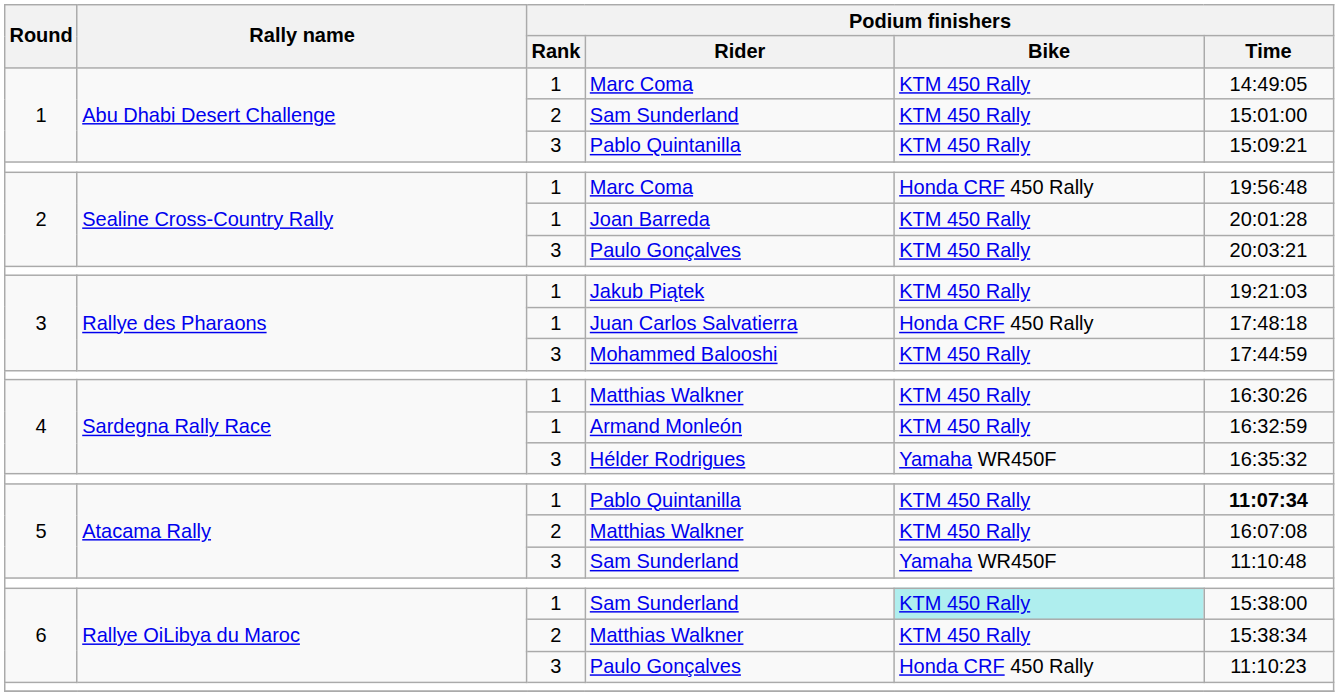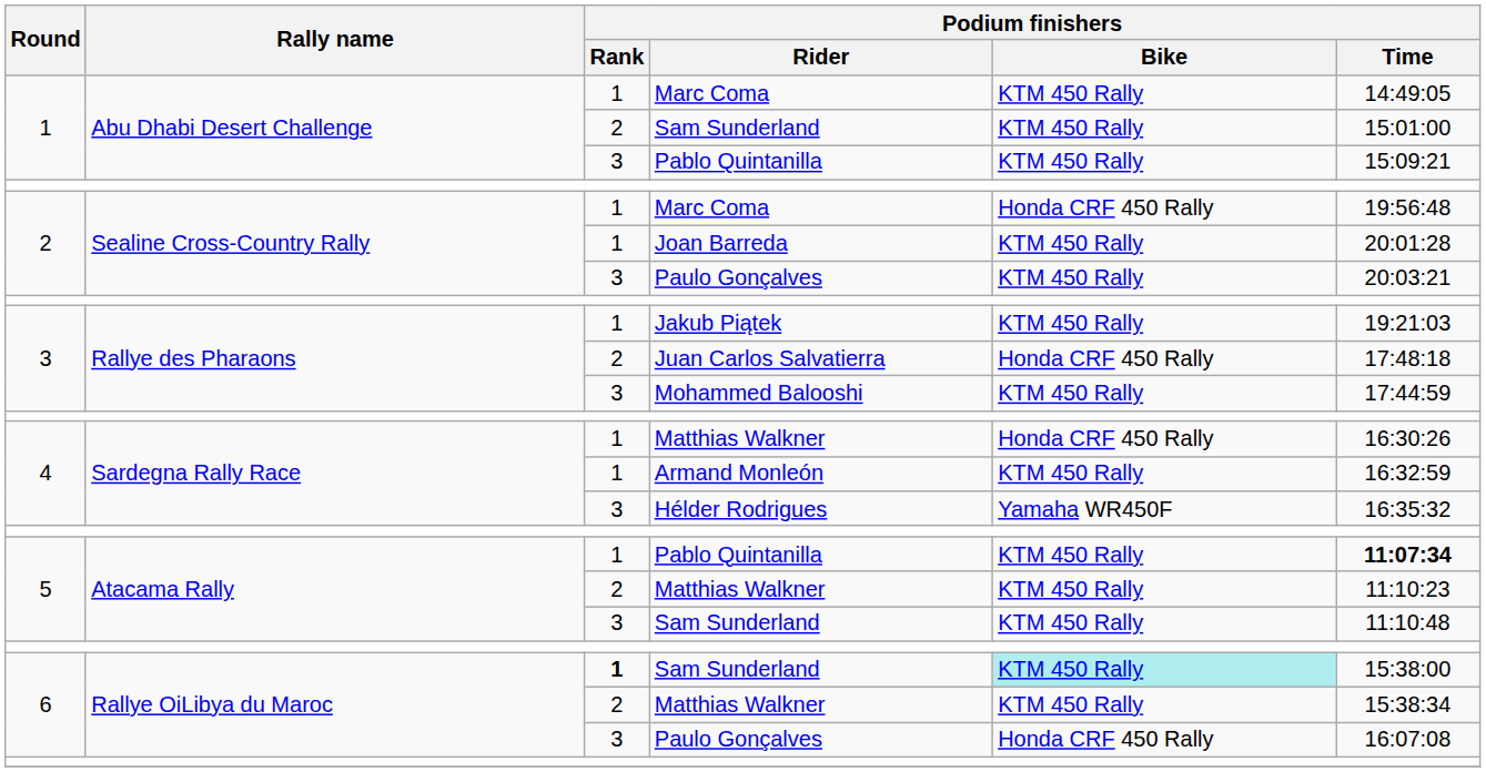 <table class="wikitable" style="font-size:85%;">
 <tr>
 <th rowspan=2>Round</th>
 <th style="width:22em" rowspan=2>Rally name</th>
 <th colspan=4>Podium finishers</th>
 </tr>
 <tr>
 <th>Rank</th>
 <th style="width:15em">Rider</th>
 <th style="width:15em">Bike</th>
 <th style="width:6em">Time</th>
 </tr>
 <tr>
 <td rowspan=3 align=center>1</td>
 <td rowspan=3> <a href='#'>Abu Dhabi Desert Challenge</a></td>
 <td align=center>1</td>
 <td> <a href='#'>Marc Coma</a></td>
 <td><a href='#'>KTM 450 Rally</a></td>
 <td align=center>14:49:05</td>
 </tr>
 <tr>
 <td align=center>2</td>
 <td> <a href='#'>Sam Sunderland</a></td>
 <td><a href='#'>KTM 450 Rally</a></td>
 <td align=center>15:01:00</td>
 </tr>
 <tr>
 <td align=center>3</td>
 <td> <a href='#'>Pablo Quintanilla</a></td>
 <td><a href='#'>KTM 450 Rally</a></td>
 <td align=center>15:09:21</td>
 </tr>
 <tr style="background:white;">
 <td colspan="6"></td>
 </tr>
 <tr>
 <td rowspan=3 align=center>2</td>
 <td rowspan=3> <a href='#'>Sealine Cross-Country Rally</a></td>
 <td align=center>1</td>
 <td> <a href='#'>Marc Coma</a></td>
 <td><a href='#'>Honda CRF</a> 450 Rally</td>
 <td align=center>19:56:48</td>
 </tr>
 <tr>
 <td align=center>1</td>
 <td> <a href='#'>Joan Barreda</a></td>
 <td><a href='#'>KTM 450 Rally</a></td>
 <td align=center>20:01:28</td>
 </tr>
 <tr>
 <td align=center>3</td>
 <td> <a href='#'>Paulo Gonçalves</a></td>
 <td><a href='#'>KTM 450 Rally</a></td>
 <td align=center>20:03:21</td>
 </tr>
 <tr style="background:white;">
 <td colspan="6"></td>
 </tr>
 <tr>
 <td rowspan=3 align=center>3</td>
 <td rowspan=3> <a href='#'>Rallye des Pharaons</a></td>
 <td align=center>1</td>
 <td> <a href='#'>Jakub Piątek</a></td>
 <td><a href='#'>KTM 450 Rally</a></td>
 <td align=center>19:21:03</td>
 </tr>
 <tr>
-<td align=center>1</td>
+<td align=center>2</td>
 <td> <a href='#'>Juan Carlos Salvatierra</a></td>
 <td><a href='#'>Honda CRF</a> 450 Rally</td>
 <td align=center>17:48:18</td>
 </tr>
 <tr>
 <td align=center>3</td>
 <td> <a href='#'>Mohammed Balooshi</a></td>
 <td><a href='#'>KTM 450 Rally</a></td>
 <td align=center>17:44:59</td>
 </tr>
 <tr style="background:white;">
 <td colspan="6"></td>
 </tr>
 <tr>
 <td rowspan=3 align=center>4</td>
 <td rowspan=3> <a href='#'>Sardegna Rally Race</a></td>
 <td align=center>1</td>
 <td> <a href='#'>Matthias Walkner</a></td>
-<td><a href='#'>KTM 450 Rally</a></td>
+<td><a href='#'>Honda CRF</a> 450 Rally</td>
 <td align=center>16:30:26</td>
 </tr>
 <tr>
 <td align=center>1</td>
 <td> <a href='#'>Armand Monleón</a></td>
 <td><a href='#'>KTM 450 Rally</a></td>
 <td align=center>16:32:59</td>
 </tr>
 <tr>
 <td align=center>3</td>
 <td> <a href='#'>Hélder Rodrigues</a></td>
 <td><a href='#'>Yamaha</a> WR450F</td>
 <td align=center>16:35:32</td>
 </tr>
 <tr style="background:white;">
 <td colspan="6"></td>
 </tr>
 <tr>
 <td rowspan=3 align=center>5</td>
 <td rowspan=3> <a href='#'>Atacama Rally</a></td>
 <td align=center>1</td>
 <td> <a href='#'>Pablo Quintanilla</a></td>
 <td><a href='#'>KTM 450 Rally</a></td>
 <td align=center><strong>11:07:34</strong></td>
 </tr>
 <tr>
 <td align=center>2</td>
 <td> <a href='#'>Matthias Walkner</a></td>
 <td><a href='#'>KTM 450 Rally</a></td>
-<td align=center>16:07:08</td>
+<td align=center>11:10:23</td>
 </tr>
 <tr>
 <td align=center>3</td>
 <td> <a href='#'>Sam Sunderland</a></td>
-<td><a href='#'>Yamaha</a> WR450F</td>
+<td><a href='#'>KTM 450 Rally</a></td>
 <td align=center>11:10:48</td>
 </tr>
 <tr style="background:white;">
 <td colspan="6"></td>
 </tr>
 <tr>
 <td rowspan=3 align=center>6</td>
 <td rowspan=3> <a href='#'>Rallye OiLibya du Maroc</a></td>
-<td align=center>1</td>
+<td align=center><strong>1</strong></td>
 <td> <a href='#'>Sam Sunderland</a></td>
 <td style="background: paleturquoise;"><a href='#'>KTM 450 Rally</a></td>
 <td align=center>15:38:00</td>
 </tr>
 <tr>
 <td align=center>2</td>
 <td> <a href='#'>Matthias Walkner</a></td>
 <td><a href='#'>KTM 450 Rally</a></td>
 <td align=center>15:38:34</td>
 </tr>
 <tr>
 <td align=center>3</td>
 <td> <a href='#'>Paulo Gonçalves</a></td>
 <td><a href='#'>Honda CRF</a> 450 Rally</td>
-<td align=center>11:10:23</td>
+<td align=center>16:07:08</td>
 </tr>
 <tr style="background:white;">
 <td colspan="6"></td>
 </tr>
 <tr>
 </tr>
 </table>
